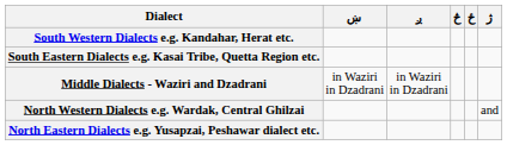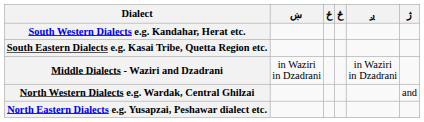 <table class="wikitable" align="center">
 <tr>
 <th style="padding:5px;">Dialect</th>
 <th align = "center"><span>ښ</span></th>
+<th align = "center"><span>ځ</span></th>
+<th align = "center"><span>څ</span></th>
 <th align = "center"><span>ږ</span></th>
-<th align = "center"><span>څ</span></th>
-<th align = "center"><span>ځ</span></th>
 <th align = "center"><span>ژ</span></th>
 </tr>
 <tr style=>
 <th align = "left"><strong><a href='#'><u>South Western Dialects</u></a></strong> e.g. Kandahar, Herat etc.</th>
 <td align = "center"></td>
 <td align = "center"></td>
 <td align = "center"></td>
 <td align = "center"></td>
 <td align = "center"></td>
 </tr>
 <tr style=>
 <th align = "left"><strong><u>South Eastern Dialects</u></strong>  e.g. Kasai Tribe, Quetta Region etc.</th>
 <td align = "center"></td>
 <td align = "center"></td>
 <td align = "center"></td>
 <td align = "center"></td>
 <td align = "center"></td>
 </tr>
 <tr style=>
 <th align = "left"><strong><u>Middle Dialects</u></strong>  - Waziri and Dzadrani</th>
 <td align = "center"> in Waziri<br> in Dzadrani</td>
-<td align = "center"> in Waziri<br> in Dzadrani</td>
 <td align = "center"></td>
 <td align = "center"></td>
+<td align = "center"> in Waziri<br> in Dzadrani</td>
 <td align = "center"></td>
 </tr>
 <tr style=>
 <th align = "left"><strong><u>North Western Dialects</u></strong> e.g. Wardak,  Central Ghilzai </th>
 <td align = "center"></td>
 <td align = "center"></td>
 <td align = "center"></td>
 <td align = "center"></td>
 <td align = "center"> and </td>
 </tr>
 <tr style=>
 <th align = "left"><strong><a href='#'><u>North Eastern Dialects</u></a></strong> e.g. Yusapzai, Peshawar dialect etc.</th>
 <td align = "center"></td>
 <td align = "center"></td>
 <td align = "center"></td>
 <td align = "center"></td>
 <td align = "center"></td>
 </tr>
 </table>
